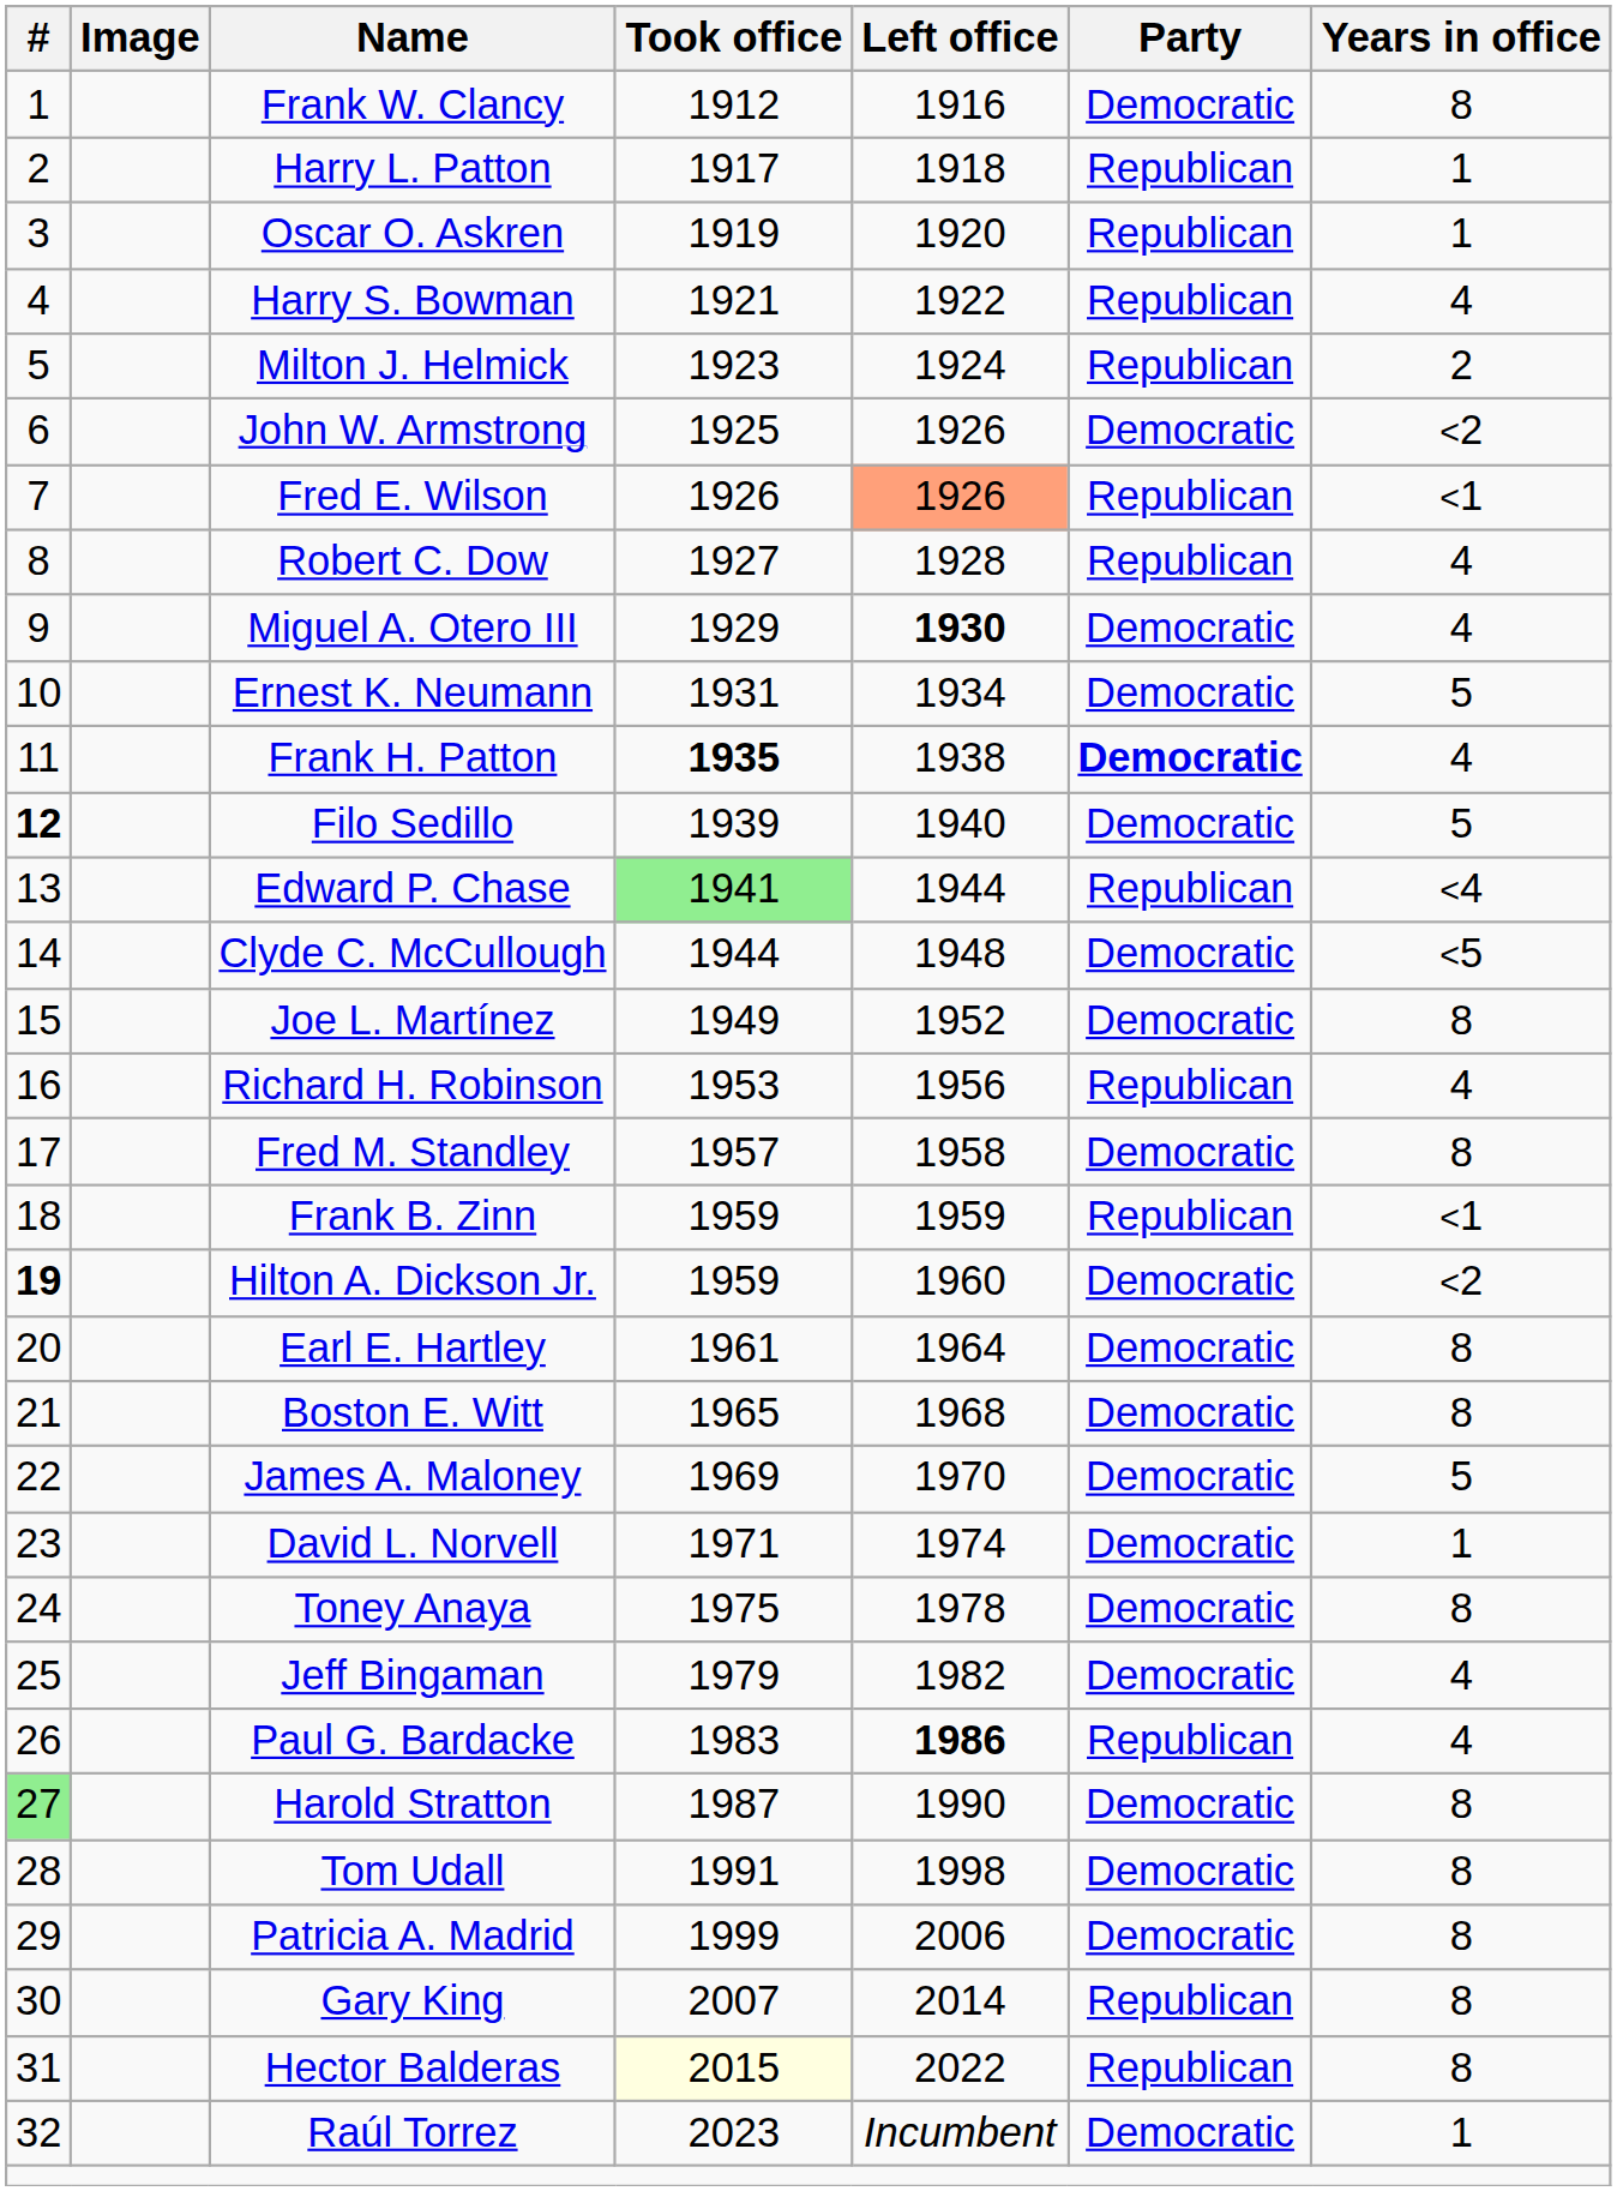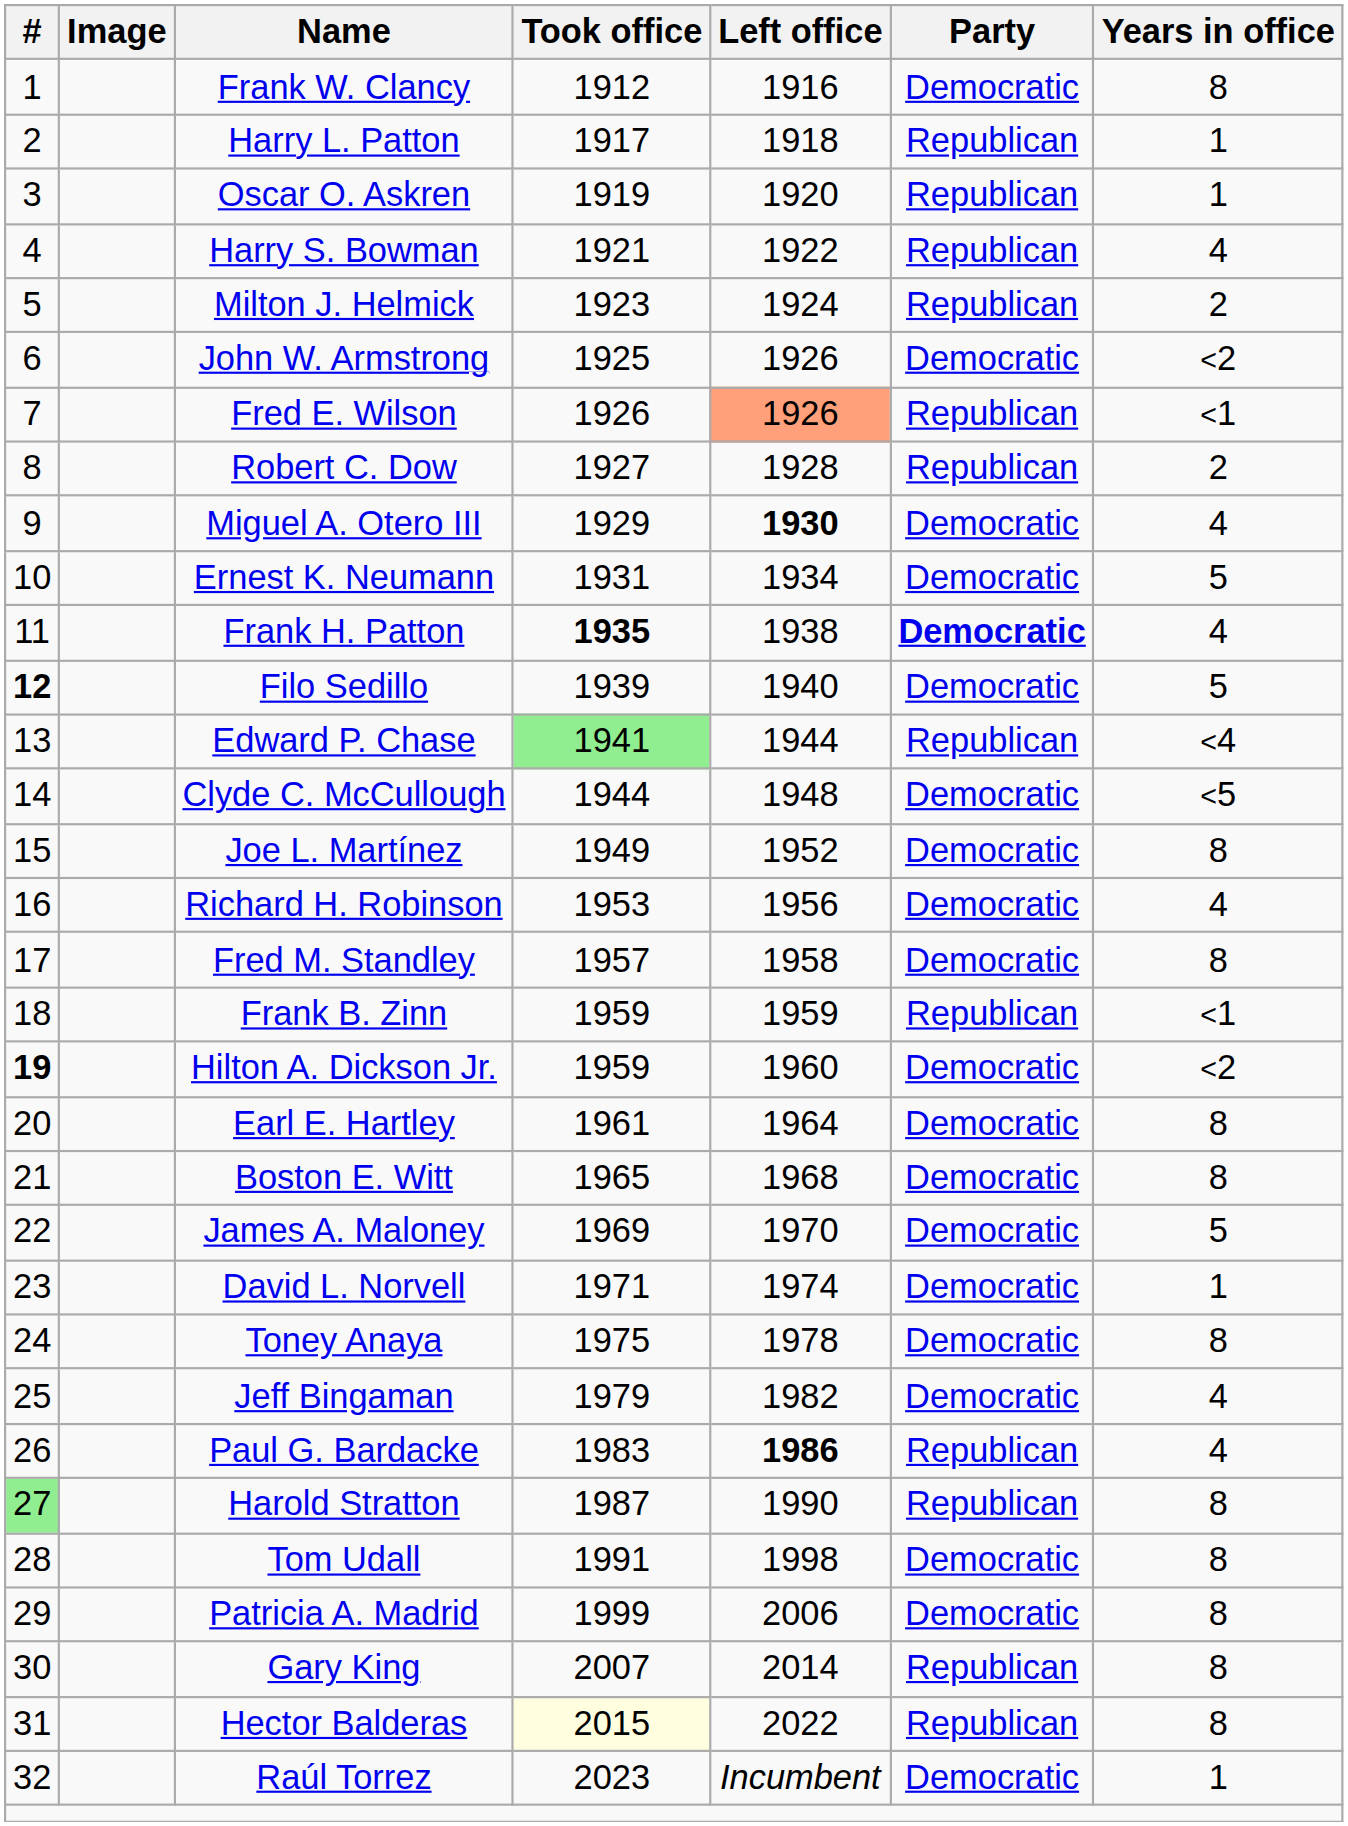 <table class="wikitable" style="text-align:center">
 <tr>
 <th>#</th>
 <th>Image</th>
 <th>Name</th>
 <th>Took office</th>
 <th>Left office</th>
 <th>Party</th>
 <th>Years in office</th>
 </tr>
 <tr>
 <td>1</td>
 <td></td>
 <td><a href='#'>Frank W. Clancy</a></td>
 <td>1912</td>
 <td>1916</td>
 <td><a href='#'>Democratic</a></td>
 <td>8</td>
 </tr>
 <tr>
 <td>2</td>
 <td></td>
 <td><a href='#'>Harry L. Patton</a></td>
 <td>1917</td>
 <td>1918</td>
 <td><a href='#'>Republican</a></td>
 <td>1</td>
 </tr>
 <tr>
 <td>3</td>
 <td></td>
 <td><a href='#'>Oscar O. Askren</a></td>
 <td>1919</td>
 <td>1920</td>
 <td><a href='#'>Republican</a></td>
 <td>1</td>
 </tr>
 <tr>
 <td>4</td>
 <td></td>
 <td><a href='#'>Harry S. Bowman</a></td>
 <td>1921</td>
 <td>1922</td>
 <td><a href='#'>Republican</a></td>
 <td>4</td>
 </tr>
 <tr>
 <td>5</td>
 <td></td>
 <td><a href='#'>Milton J. Helmick</a></td>
 <td>1923</td>
 <td>1924</td>
 <td><a href='#'>Republican</a></td>
 <td>2</td>
 </tr>
 <tr>
 <td>6</td>
 <td></td>
 <td><a href='#'>John W. Armstrong</a></td>
 <td>1925</td>
 <td>1926</td>
 <td><a href='#'>Democratic</a></td>
 <td><small><</small>2</td>
 </tr>
 <tr>
 <td>7</td>
 <td></td>
 <td><a href='#'>Fred E. Wilson</a></td>
 <td>1926</td>
 <td style="background: lightsalmon;">1926</td>
 <td><a href='#'>Republican</a></td>
 <td><small><</small>1</td>
 </tr>
 <tr>
 <td>8</td>
 <td></td>
 <td><a href='#'>Robert C. Dow</a></td>
 <td>1927</td>
 <td>1928</td>
 <td><a href='#'>Republican</a></td>
-<td>4</td>
+<td>2</td>
 </tr>
 <tr>
 <td>9</td>
 <td></td>
 <td><a href='#'>Miguel A. Otero III</a></td>
 <td>1929</td>
 <td><strong>1930</strong></td>
 <td><a href='#'>Democratic</a></td>
 <td>4</td>
 </tr>
 <tr>
 <td>10</td>
 <td></td>
 <td><a href='#'>Ernest K. Neumann</a></td>
 <td>1931</td>
 <td>1934</td>
 <td><a href='#'>Democratic</a></td>
 <td>5</td>
 </tr>
 <tr>
 <td>11</td>
 <td></td>
 <td><a href='#'>Frank H. Patton</a></td>
 <td><strong>1935</strong></td>
 <td>1938</td>
 <td><strong><a href='#'>Democratic</a></strong></td>
 <td>4</td>
 </tr>
 <tr>
 <td><strong>12</strong></td>
 <td></td>
 <td><a href='#'>Filo Sedillo</a></td>
 <td>1939</td>
 <td>1940</td>
 <td><a href='#'>Democratic</a></td>
 <td>5</td>
 </tr>
 <tr>
 <td>13</td>
 <td></td>
 <td><a href='#'>Edward P. Chase</a></td>
 <td style="background: lightgreen;">1941</td>
 <td>1944</td>
 <td><a href='#'>Republican</a></td>
 <td><small><</small>4</td>
 </tr>
 <tr>
 <td>14</td>
 <td></td>
 <td><a href='#'>Clyde C. McCullough</a></td>
 <td>1944</td>
 <td>1948</td>
 <td><a href='#'>Democratic</a></td>
 <td><small><</small>5</td>
 </tr>
 <tr>
 <td>15</td>
 <td></td>
 <td><a href='#'>Joe L. Martínez</a></td>
 <td>1949</td>
 <td>1952</td>
 <td><a href='#'>Democratic</a></td>
 <td>8</td>
 </tr>
 <tr>
 <td>16</td>
 <td></td>
 <td><a href='#'>Richard H. Robinson</a></td>
 <td>1953</td>
 <td>1956</td>
-<td><a href='#'>Republican</a></td>
+<td><a href='#'>Democratic</a></td>
 <td>4</td>
 </tr>
 <tr>
 <td>17</td>
 <td></td>
 <td><a href='#'>Fred M. Standley</a></td>
 <td>1957</td>
 <td>1958</td>
 <td><a href='#'>Democratic</a></td>
 <td>8</td>
 </tr>
 <tr>
 <td>18</td>
 <td></td>
 <td><a href='#'>Frank B. Zinn</a></td>
 <td>1959</td>
 <td>1959</td>
 <td><a href='#'>Republican</a></td>
 <td><small><</small>1</td>
 </tr>
 <tr>
 <td><strong>19</strong></td>
 <td></td>
 <td><a href='#'>Hilton A. Dickson Jr.</a></td>
 <td>1959</td>
 <td>1960</td>
 <td><a href='#'>Democratic</a></td>
 <td><small><</small>2</td>
 </tr>
 <tr>
 <td>20</td>
 <td></td>
 <td><a href='#'>Earl E. Hartley</a></td>
 <td>1961</td>
 <td>1964</td>
 <td><a href='#'>Democratic</a></td>
 <td>8</td>
 </tr>
 <tr>
 <td>21</td>
 <td></td>
 <td><a href='#'>Boston E. Witt</a></td>
 <td>1965</td>
 <td>1968</td>
 <td><a href='#'>Democratic</a></td>
 <td>8</td>
 </tr>
 <tr>
 <td>22</td>
 <td></td>
 <td><a href='#'>James A. Maloney</a></td>
 <td>1969</td>
 <td>1970</td>
 <td><a href='#'>Democratic</a></td>
 <td>5</td>
 </tr>
 <tr>
 <td>23</td>
 <td></td>
 <td><a href='#'>David L. Norvell</a></td>
 <td>1971</td>
 <td>1974</td>
 <td><a href='#'>Democratic</a></td>
 <td>1</td>
 </tr>
 <tr>
 <td>24</td>
 <td></td>
 <td><a href='#'>Toney Anaya</a></td>
 <td>1975</td>
 <td>1978</td>
 <td><a href='#'>Democratic</a></td>
 <td>8</td>
 </tr>
 <tr>
 <td>25</td>
 <td></td>
 <td><a href='#'>Jeff Bingaman</a></td>
 <td>1979</td>
 <td>1982</td>
 <td><a href='#'>Democratic</a></td>
 <td>4</td>
 </tr>
 <tr>
 <td>26</td>
 <td></td>
 <td><a href='#'>Paul G. Bardacke</a></td>
 <td>1983</td>
 <td><strong>1986</strong></td>
 <td><a href='#'>Republican</a></td>
 <td>4</td>
 </tr>
 <tr>
 <td style="background: lightgreen;">27</td>
 <td></td>
 <td><a href='#'>Harold Stratton</a></td>
 <td>1987</td>
 <td>1990</td>
-<td><a href='#'>Democratic</a></td>
+<td><a href='#'>Republican</a></td>
 <td>8</td>
 </tr>
 <tr>
 <td>28</td>
 <td></td>
 <td><a href='#'>Tom Udall</a></td>
 <td>1991</td>
 <td>1998</td>
 <td><a href='#'>Democratic</a></td>
 <td>8</td>
 </tr>
 <tr>
 <td>29</td>
 <td></td>
 <td><a href='#'>Patricia A. Madrid</a></td>
 <td>1999</td>
 <td>2006</td>
 <td><a href='#'>Democratic</a></td>
 <td>8</td>
 </tr>
 <tr>
 <td>30</td>
 <td></td>
 <td><a href='#'>Gary King</a></td>
 <td>2007</td>
 <td>2014</td>
 <td><a href='#'>Republican</a></td>
 <td>8</td>
 </tr>
 <tr>
 <td>31</td>
 <td></td>
 <td><a href='#'>Hector Balderas</a></td>
 <td style="background: lightyellow;">2015</td>
 <td>2022</td>
 <td><a href='#'>Republican</a></td>
 <td>8</td>
 </tr>
 <tr>
 <td>32</td>
 <td></td>
 <td><a href='#'>Raúl Torrez</a></td>
 <td>2023</td>
 <td><em>Incumbent</em></td>
 <td><a href='#'>Democratic</a></td>
 <td>1</td>
 </tr>
 <tr>
 <td colspan="7"></td>
 </tr>
 </table>
